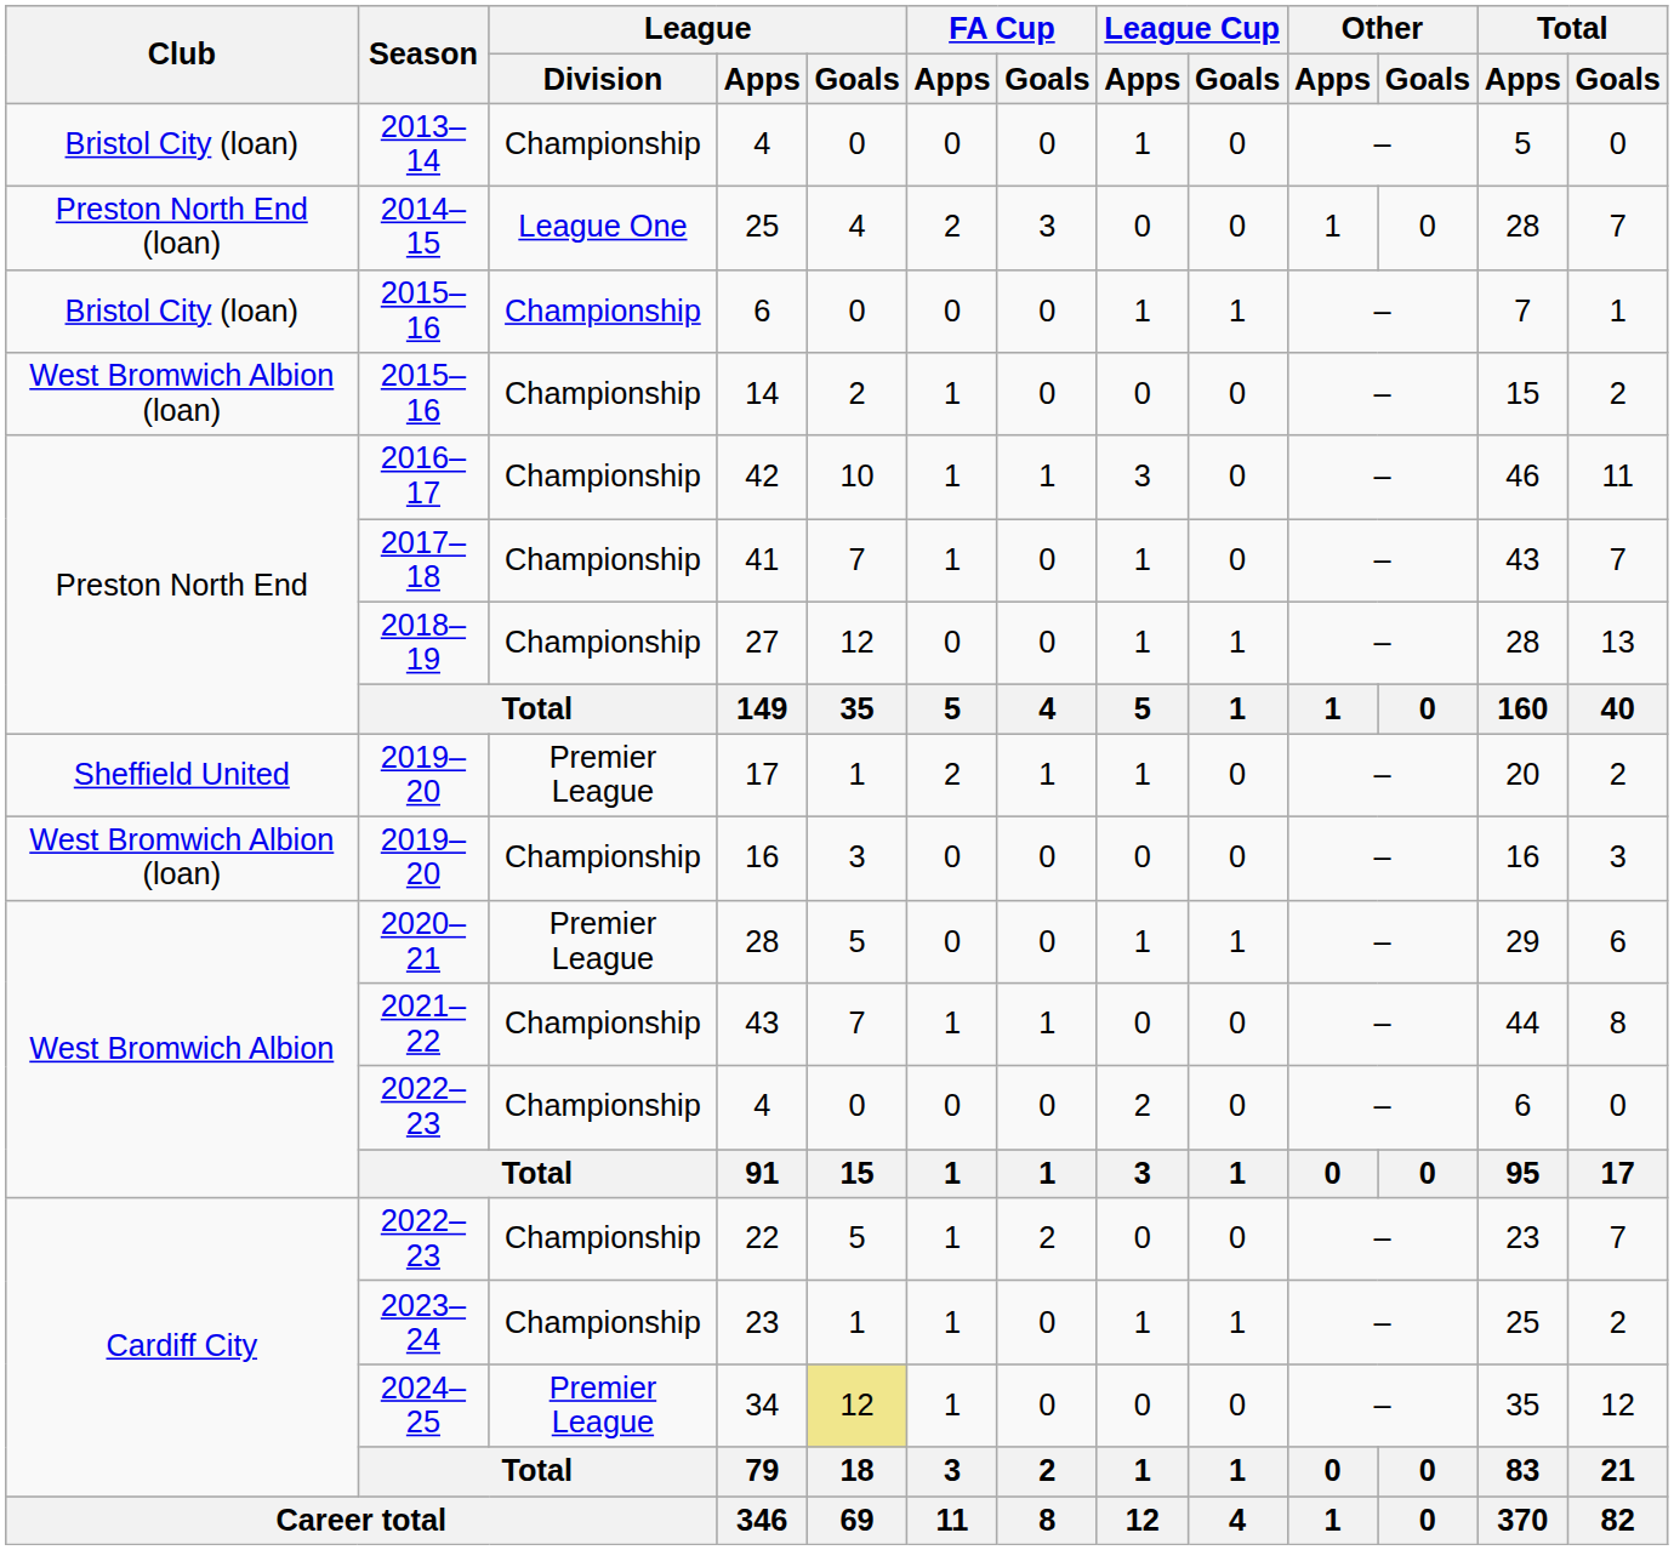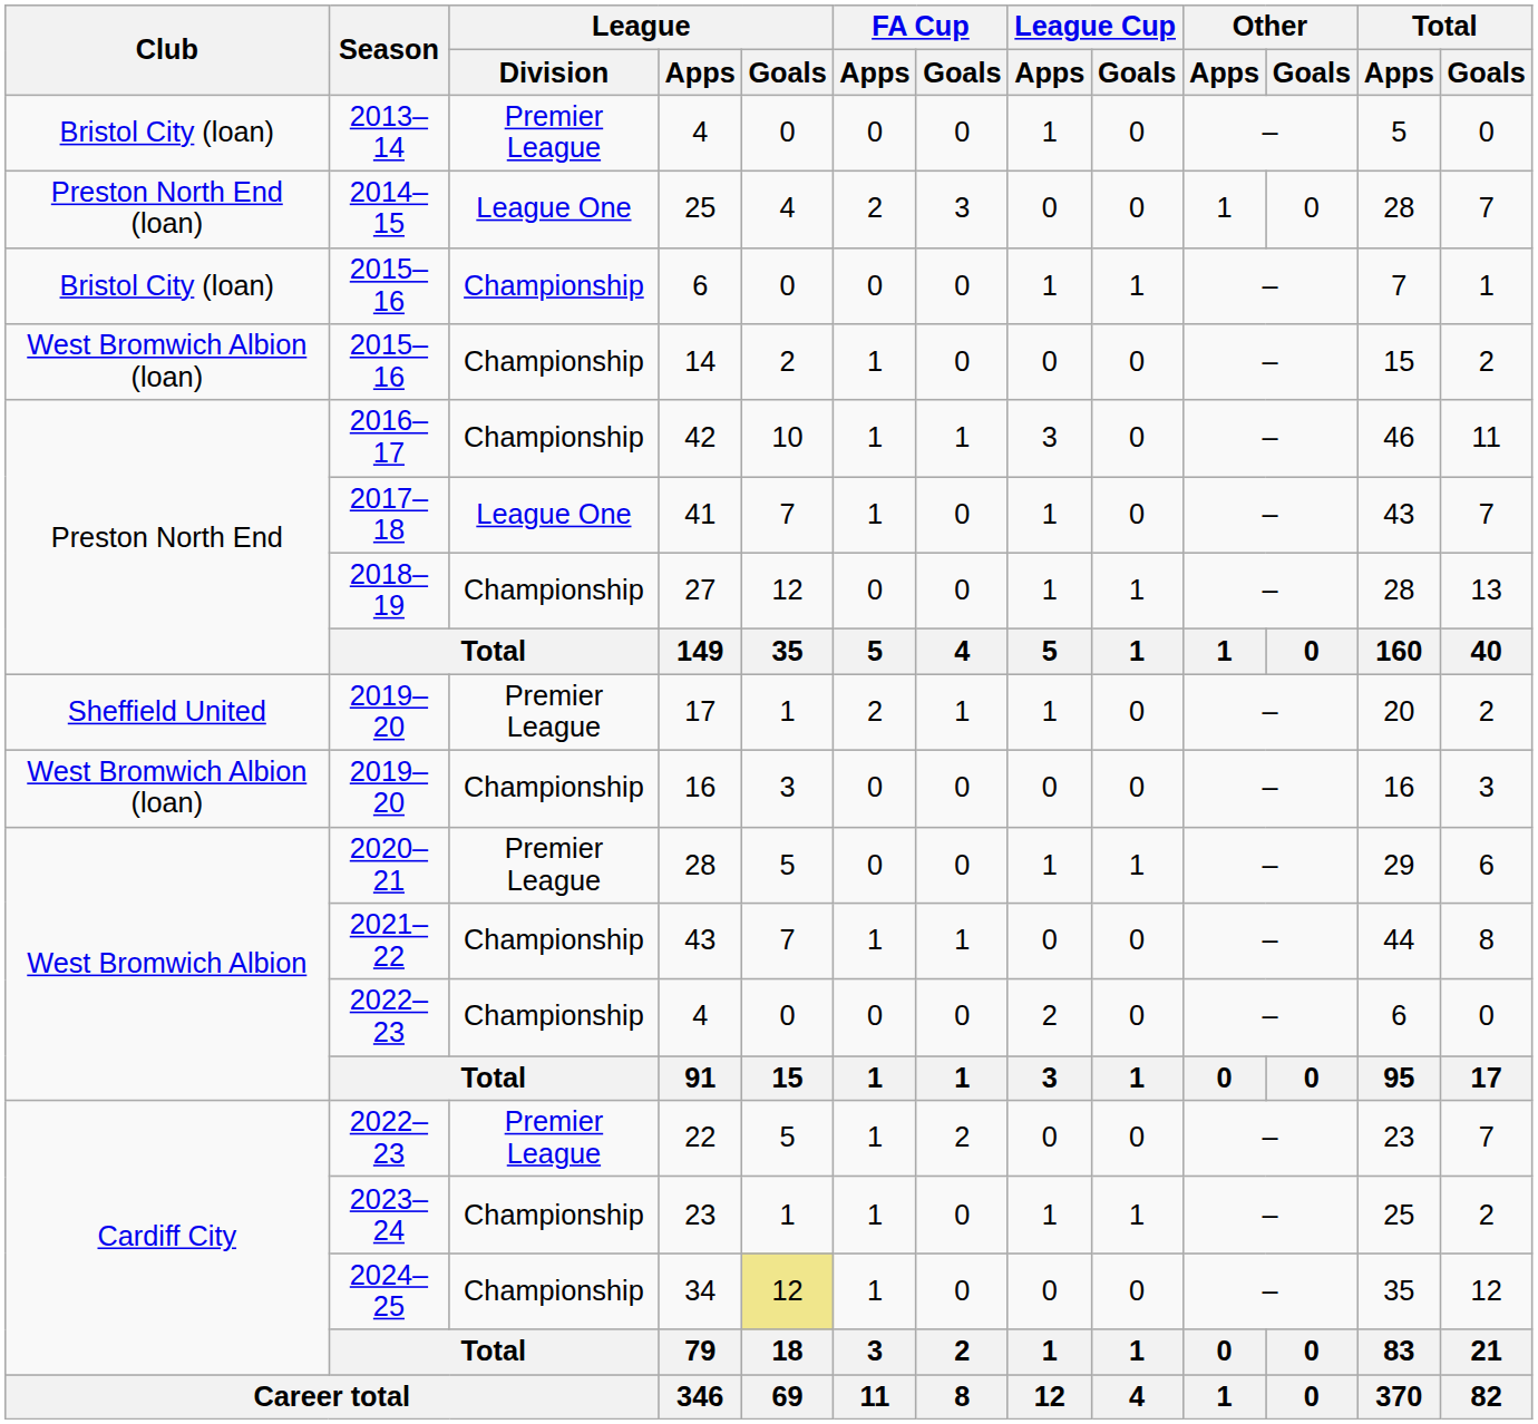 <table class="wikitable" style="text-align: center">
 <tr>
 <th rowspan="2">Club</th>
 <th rowspan="2">Season</th>
 <th colspan="3">League</th>
 <th colspan="2"><a href='#'>FA Cup</a></th>
 <th colspan="2"><a href='#'>League Cup</a></th>
 <th colspan="2">Other</th>
 <th colspan="2">Total</th>
 </tr>
 <tr>
 <th>Division</th>
 <th>Apps</th>
 <th>Goals</th>
 <th>Apps</th>
 <th>Goals</th>
 <th>Apps</th>
 <th>Goals</th>
 <th>Apps</th>
 <th>Goals</th>
 <th>Apps</th>
 <th>Goals</th>
 </tr>
 <tr>
 <td><a href='#'>Bristol City</a> (loan)</td>
 <td><a href='#'>2013–14</a></td>
-<td>Championship</td>
+<td><a href='#'>Premier League</a></td>
 <td>4</td>
 <td>0</td>
 <td>0</td>
 <td>0</td>
 <td>1</td>
 <td>0</td>
 <td colspan="2">–</td>
 <td>5</td>
 <td>0</td>
 </tr>
 <tr>
 <td><a href='#'>Preston North End</a> (loan)</td>
 <td><a href='#'>2014–15</a></td>
 <td><a href='#'>League One</a></td>
 <td>25</td>
 <td>4</td>
 <td>2</td>
 <td>3</td>
 <td>0</td>
 <td>0</td>
 <td>1</td>
 <td>0</td>
 <td>28</td>
 <td>7</td>
 </tr>
 <tr>
 <td><a href='#'>Bristol City</a> (loan)</td>
 <td><a href='#'>2015–16</a></td>
 <td><a href='#'>Championship</a></td>
 <td>6</td>
 <td>0</td>
 <td>0</td>
 <td>0</td>
 <td>1</td>
 <td>1</td>
 <td colspan="2">–</td>
 <td>7</td>
 <td>1</td>
 </tr>
 <tr>
 <td><a href='#'>West Bromwich Albion</a> (loan)</td>
 <td><a href='#'>2015–16</a></td>
 <td>Championship</td>
 <td>14</td>
 <td>2</td>
 <td>1</td>
 <td>0</td>
 <td>0</td>
 <td>0</td>
 <td colspan="2">–</td>
 <td>15</td>
 <td>2</td>
 </tr>
 <tr>
 <td rowspan="4">Preston North End</td>
 <td><a href='#'>2016–17</a></td>
 <td>Championship</td>
 <td>42</td>
 <td>10</td>
 <td>1</td>
 <td>1</td>
 <td>3</td>
 <td>0</td>
 <td colspan="2">–</td>
 <td>46</td>
 <td>11</td>
 </tr>
 <tr>
 <td><a href='#'>2017–18</a></td>
-<td>Championship</td>
+<td><a href='#'>League One</a></td>
 <td>41</td>
 <td>7</td>
 <td>1</td>
 <td>0</td>
 <td>1</td>
 <td>0</td>
 <td colspan="2">–</td>
 <td>43</td>
 <td>7</td>
 </tr>
 <tr>
 <td><a href='#'>2018–19</a></td>
 <td>Championship</td>
 <td>27</td>
 <td>12</td>
 <td>0</td>
 <td>0</td>
 <td>1</td>
 <td>1</td>
 <td colspan="2">–</td>
 <td>28</td>
 <td>13</td>
 </tr>
 <tr>
 <th colspan="2">Total</th>
 <th>149</th>
 <th>35</th>
 <th>5</th>
 <th>4</th>
 <th>5</th>
 <th>1</th>
 <th>1</th>
 <th>0</th>
 <th>160</th>
 <th>40</th>
 </tr>
 <tr>
 <td><a href='#'>Sheffield United</a></td>
 <td><a href='#'>2019–20</a></td>
 <td>Premier League</td>
 <td>17</td>
 <td>1</td>
 <td>2</td>
 <td>1</td>
 <td>1</td>
 <td>0</td>
 <td colspan="2">–</td>
 <td>20</td>
 <td>2</td>
 </tr>
 <tr>
 <td><a href='#'>West Bromwich Albion</a> (loan)</td>
 <td><a href='#'>2019–20</a></td>
 <td>Championship</td>
 <td>16</td>
 <td>3</td>
 <td>0</td>
 <td>0</td>
 <td>0</td>
 <td>0</td>
 <td colspan="2">–</td>
 <td>16</td>
 <td>3</td>
 </tr>
 <tr>
 <td rowspan="4"><a href='#'>West Bromwich Albion</a></td>
 <td><a href='#'>2020–21</a></td>
 <td>Premier League</td>
 <td>28</td>
 <td>5</td>
 <td>0</td>
 <td>0</td>
 <td>1</td>
 <td>1</td>
 <td colspan="2">–</td>
 <td>29</td>
 <td>6</td>
 </tr>
 <tr>
 <td><a href='#'>2021–22</a></td>
 <td>Championship</td>
 <td>43</td>
 <td>7</td>
 <td>1</td>
 <td>1</td>
 <td>0</td>
 <td>0</td>
 <td colspan="2">–</td>
 <td>44</td>
 <td>8</td>
 </tr>
 <tr>
 <td><a href='#'>2022–23</a></td>
 <td>Championship</td>
 <td>4</td>
 <td>0</td>
 <td>0</td>
 <td>0</td>
 <td>2</td>
 <td>0</td>
 <td colspan="2">–</td>
 <td>6</td>
 <td>0</td>
 </tr>
 <tr>
 <th colspan="2">Total</th>
 <th>91</th>
 <th>15</th>
 <th>1</th>
 <th>1</th>
 <th>3</th>
 <th>1</th>
 <th>0</th>
 <th>0</th>
 <th>95</th>
 <th>17</th>
 </tr>
 <tr>
 <td rowspan="4"><a href='#'>Cardiff City</a></td>
 <td><a href='#'>2022–23</a></td>
-<td>Championship</td>
+<td><a href='#'>Premier League</a></td>
 <td>22</td>
 <td>5</td>
 <td>1</td>
 <td>2</td>
 <td>0</td>
 <td>0</td>
 <td colspan="2">–</td>
 <td>23</td>
 <td>7</td>
 </tr>
 <tr>
 <td><a href='#'>2023–24</a></td>
 <td>Championship</td>
 <td>23</td>
 <td>1</td>
 <td>1</td>
 <td>0</td>
 <td>1</td>
 <td>1</td>
 <td colspan="2">–</td>
 <td>25</td>
 <td>2</td>
 </tr>
 <tr>
 <td><a href='#'>2024–25</a></td>
-<td><a href='#'>Premier League</a></td>
+<td>Championship</td>
 <td>34</td>
 <td style="background: khaki;">12</td>
 <td>1</td>
 <td>0</td>
 <td>0</td>
 <td>0</td>
 <td colspan="2">–</td>
 <td>35</td>
 <td>12</td>
 </tr>
 <tr>
 <th colspan="2">Total</th>
 <th>79</th>
 <th>18</th>
 <th>3</th>
 <th>2</th>
 <th>1</th>
 <th>1</th>
 <th>0</th>
 <th>0</th>
 <th>83</th>
 <th>21</th>
 </tr>
 <tr>
 <th colspan="3">Career total</th>
 <th>346</th>
 <th>69</th>
 <th>11</th>
 <th>8</th>
 <th>12</th>
 <th>4</th>
 <th>1</th>
 <th>0</th>
 <th>370</th>
 <th>82</th>
 </tr>
 </table>
